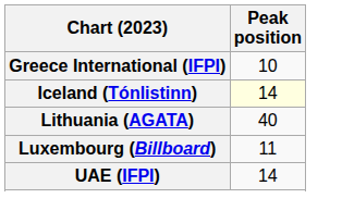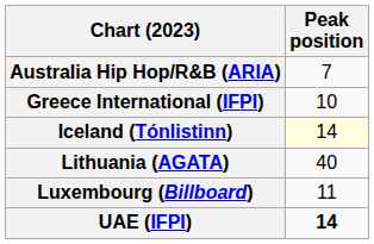 <table class="wikitable sortable plainrowheaders" style="text-align:center">
 <tr>
 <th scope="col">Chart (2023)</th>
 <th scope="col">Peak<br>position</th>
 </tr>
 <tr>
+</tr>
+<tr>
+<th scope="row">Australia Hip Hop/R&B (<a href='#'>ARIA</a>)</th>
+<td>7</td>
 </tr>
 <tr>
 </tr>
 <tr>
 </tr>
 <tr>
 </tr>
 <tr>
 <th scope="row">Greece International (<a href='#'>IFPI</a>)</th>
 <td>10</td>
 </tr>
 <tr>
 <th scope="row">Iceland (<a href='#'>Tónlistinn</a>)</th>
 <td style="background: lightyellow;">14</td>
 </tr>
 <tr>
 </tr>
 <tr>
 <th scope="row">Lithuania (<a href='#'>AGATA</a>)</th>
 <td>40</td>
 </tr>
 <tr>
 <th scope="row">Luxembourg (<em><a href='#'>Billboard</a></em>)</th>
 <td>11</td>
 </tr>
 <tr>
 </tr>
 <tr>
 </tr>
 <tr>
 </tr>
 <tr>
 </tr>
 <tr>
 <th scope="row">UAE (<a href='#'>IFPI</a>)</th>
-<td>14</td>
+<td><strong>14</strong></td>
 </tr>
 <tr>
 </tr>
 <tr>
 </tr>
 <tr>
 </tr>
 </table>
